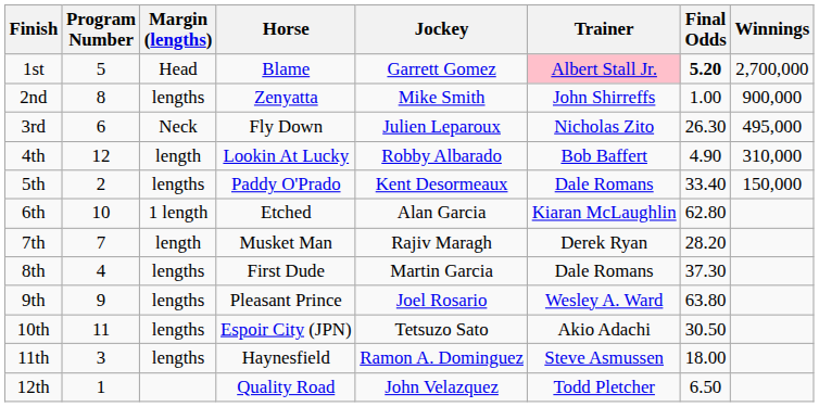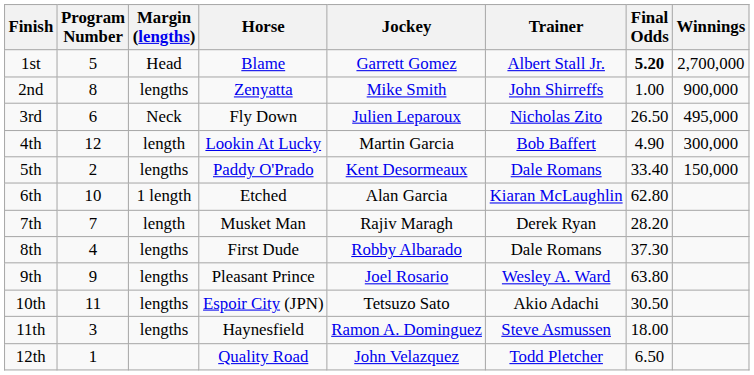 <table class="wikitable sortable" style="text-align:center">
 <tr>
 <th>Finish</th>
 <th>Program<br>Number</th>
 <th>Margin<br>(<a href='#'>lengths</a>)</th>
 <th>Horse</th>
 <th>Jockey</th>
 <th>Trainer</th>
 <th>Final<br> Odds</th>
 <th>Winnings</th>
 </tr>
 <tr>
 <td>1st</td>
 <td>5</td>
 <td>Head</td>
 <td><a href='#'>Blame</a></td>
 <td><a href='#'>Garrett Gomez</a></td>
-<td style="background: pink;"><a href='#'>Albert Stall Jr.</a></td>
+<td><a href='#'>Albert Stall Jr.</a></td>
 <td><strong>5.20</strong></td>
 <td>2,700,000</td>
 </tr>
 <tr>
 <td>2nd</td>
 <td>8</td>
 <td> lengths</td>
 <td><a href='#'>Zenyatta</a></td>
 <td><a href='#'>Mike Smith</a></td>
 <td><a href='#'>John Shirreffs</a></td>
 <td>1.00</td>
 <td>900,000</td>
 </tr>
 <tr>
 <td>3rd</td>
 <td>6</td>
 <td>Neck</td>
 <td>Fly Down</td>
 <td><a href='#'>Julien Leparoux</a></td>
 <td><a href='#'>Nicholas Zito</a></td>
-<td>26.30</td>
+<td>26.50</td>
 <td>495,000</td>
 </tr>
 <tr>
 <td>4th</td>
 <td>12</td>
 <td> length</td>
 <td><a href='#'>Lookin At Lucky</a></td>
-<td><a href='#'>Robby Albarado</a></td>
+<td>Martin Garcia</td>
 <td><a href='#'>Bob Baffert</a></td>
 <td>4.90</td>
-<td>310,000</td>
+<td>300,000</td>
 </tr>
 <tr>
 <td>5th</td>
 <td>2</td>
 <td> lengths</td>
 <td><a href='#'>Paddy O'Prado</a></td>
 <td><a href='#'>Kent Desormeaux</a></td>
 <td><a href='#'>Dale Romans</a></td>
 <td>33.40</td>
 <td>150,000</td>
 </tr>
 <tr>
 <td>6th</td>
 <td>10</td>
 <td>1 length</td>
 <td>Etched</td>
 <td>Alan Garcia</td>
 <td><a href='#'>Kiaran McLaughlin</a></td>
 <td>62.80</td>
 <td></td>
 </tr>
 <tr>
 <td>7th</td>
 <td>7</td>
 <td> length</td>
 <td>Musket Man</td>
 <td>Rajiv Maragh</td>
 <td>Derek Ryan</td>
 <td>28.20</td>
 <td></td>
 </tr>
 <tr>
 <td>8th</td>
 <td>4</td>
 <td> lengths</td>
 <td>First Dude</td>
-<td>Martin Garcia</td>
+<td><a href='#'>Robby Albarado</a></td>
 <td>Dale Romans</td>
 <td>37.30</td>
 <td></td>
 </tr>
 <tr>
 <td>9th</td>
 <td>9</td>
 <td> lengths</td>
 <td>Pleasant Prince</td>
 <td><a href='#'>Joel Rosario</a></td>
 <td><a href='#'>Wesley A. Ward</a></td>
 <td>63.80</td>
 <td></td>
 </tr>
 <tr>
 <td>10th</td>
 <td>11</td>
 <td> lengths</td>
 <td><a href='#'>Espoir City</a> (JPN)</td>
 <td>Tetsuzo Sato</td>
 <td>Akio Adachi</td>
 <td>30.50</td>
 <td></td>
 </tr>
 <tr>
 <td>11th</td>
 <td>3</td>
 <td> lengths</td>
 <td>Haynesfield</td>
 <td><a href='#'>Ramon A. Dominguez</a></td>
 <td><a href='#'>Steve Asmussen</a></td>
 <td>18.00</td>
 <td></td>
 </tr>
 <tr>
 <td>12th</td>
 <td>1</td>
 <td></td>
 <td><a href='#'>Quality Road</a></td>
 <td><a href='#'>John Velazquez</a></td>
 <td><a href='#'>Todd Pletcher</a></td>
 <td>6.50</td>
 <td></td>
 </tr>
 </table>
